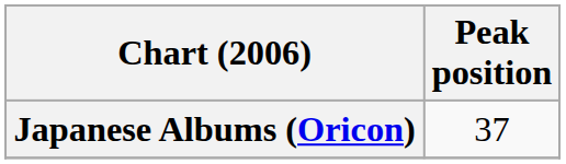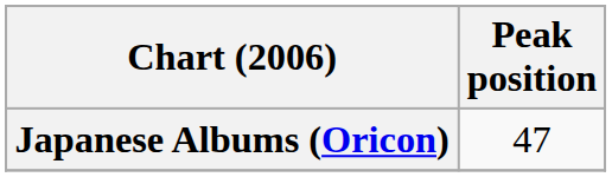 <table class="wikitable sortable plainrowheaders" style="text-align:center">
 <tr>
 <th>Chart (2006)</th>
 <th>Peak<br>position</th>
 </tr>
 <tr>
 <th scope="row">Japanese Albums (<a href='#'>Oricon</a>)</th>
-<td>37</td>
+<td>47</td>
 </tr>
 <tr>
 </tr>
 <tr>
 </tr>
 <tr>
 </tr>
 </table>
